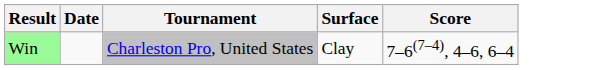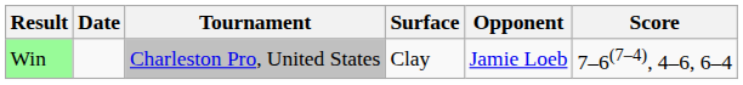 <table class="sortable wikitable">
 <tr>
 <th>Result</th>
 <th>Date</th>
 <th>Tournament</th>
 <th>Surface</th>
+<th>Opponent</th>
 <th class="unsortable">Score</th>
 </tr>
 <tr>
 <td style="background:#98fb98;">Win</td>
 <td><a href='#'></a></td>
 <td bgcolor=silver><a href='#'>Charleston Pro</a>, United States</td>
 <td>Clay</td>
+<td> <a href='#'>Jamie Loeb</a></td>
 <td>7–6<sup>(7–4)</sup>, 4–6, 6–4</td>
 </tr>
 </table>
